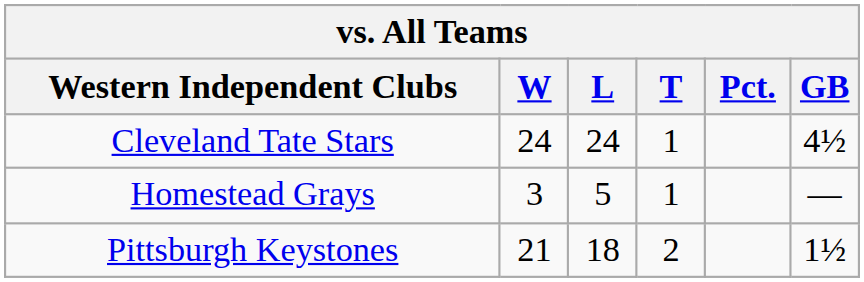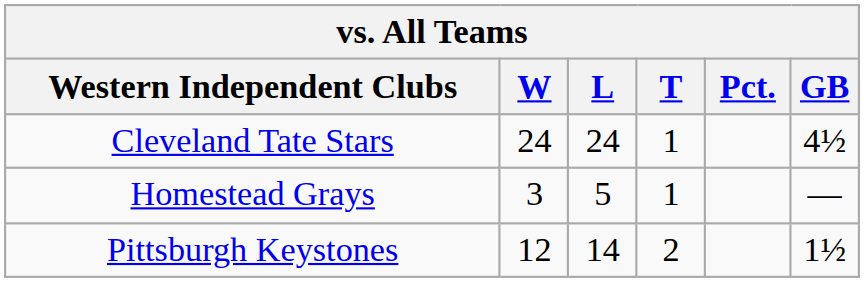 <table class="wikitable" width="400em" style="text-align:center;">
 <tr>
 <th colspan="6">vs. All Teams</th>
 </tr>
 <tr>
 <th width="58%">Western Independent Clubs</th>
 <th width="8%"><a href='#'>W</a></th>
 <th width="8%"><a href='#'>L</a></th>
 <th width="8%"><a href='#'>T</a></th>
 <th width="10%"><a href='#'>Pct.</a></th>
 <th width="8%"><a href='#'>GB</a></th>
 </tr>
 <tr>
 <td><a href='#'>Cleveland Tate Stars</a></td>
 <td>24</td>
 <td>24</td>
 <td>1</td>
 <td></td>
 <td>4½</td>
 </tr>
 <tr>
 <td><a href='#'>Homestead Grays</a></td>
 <td>3</td>
 <td>5</td>
 <td>1</td>
 <td></td>
 <td>—</td>
 </tr>
 <tr>
 <td><a href='#'>Pittsburgh Keystones</a></td>
-<td>21</td>
-<td>18</td>
+<td>12</td>
+<td>14</td>
 <td>2</td>
 <td></td>
 <td>1½</td>
 </tr>
 </table>
